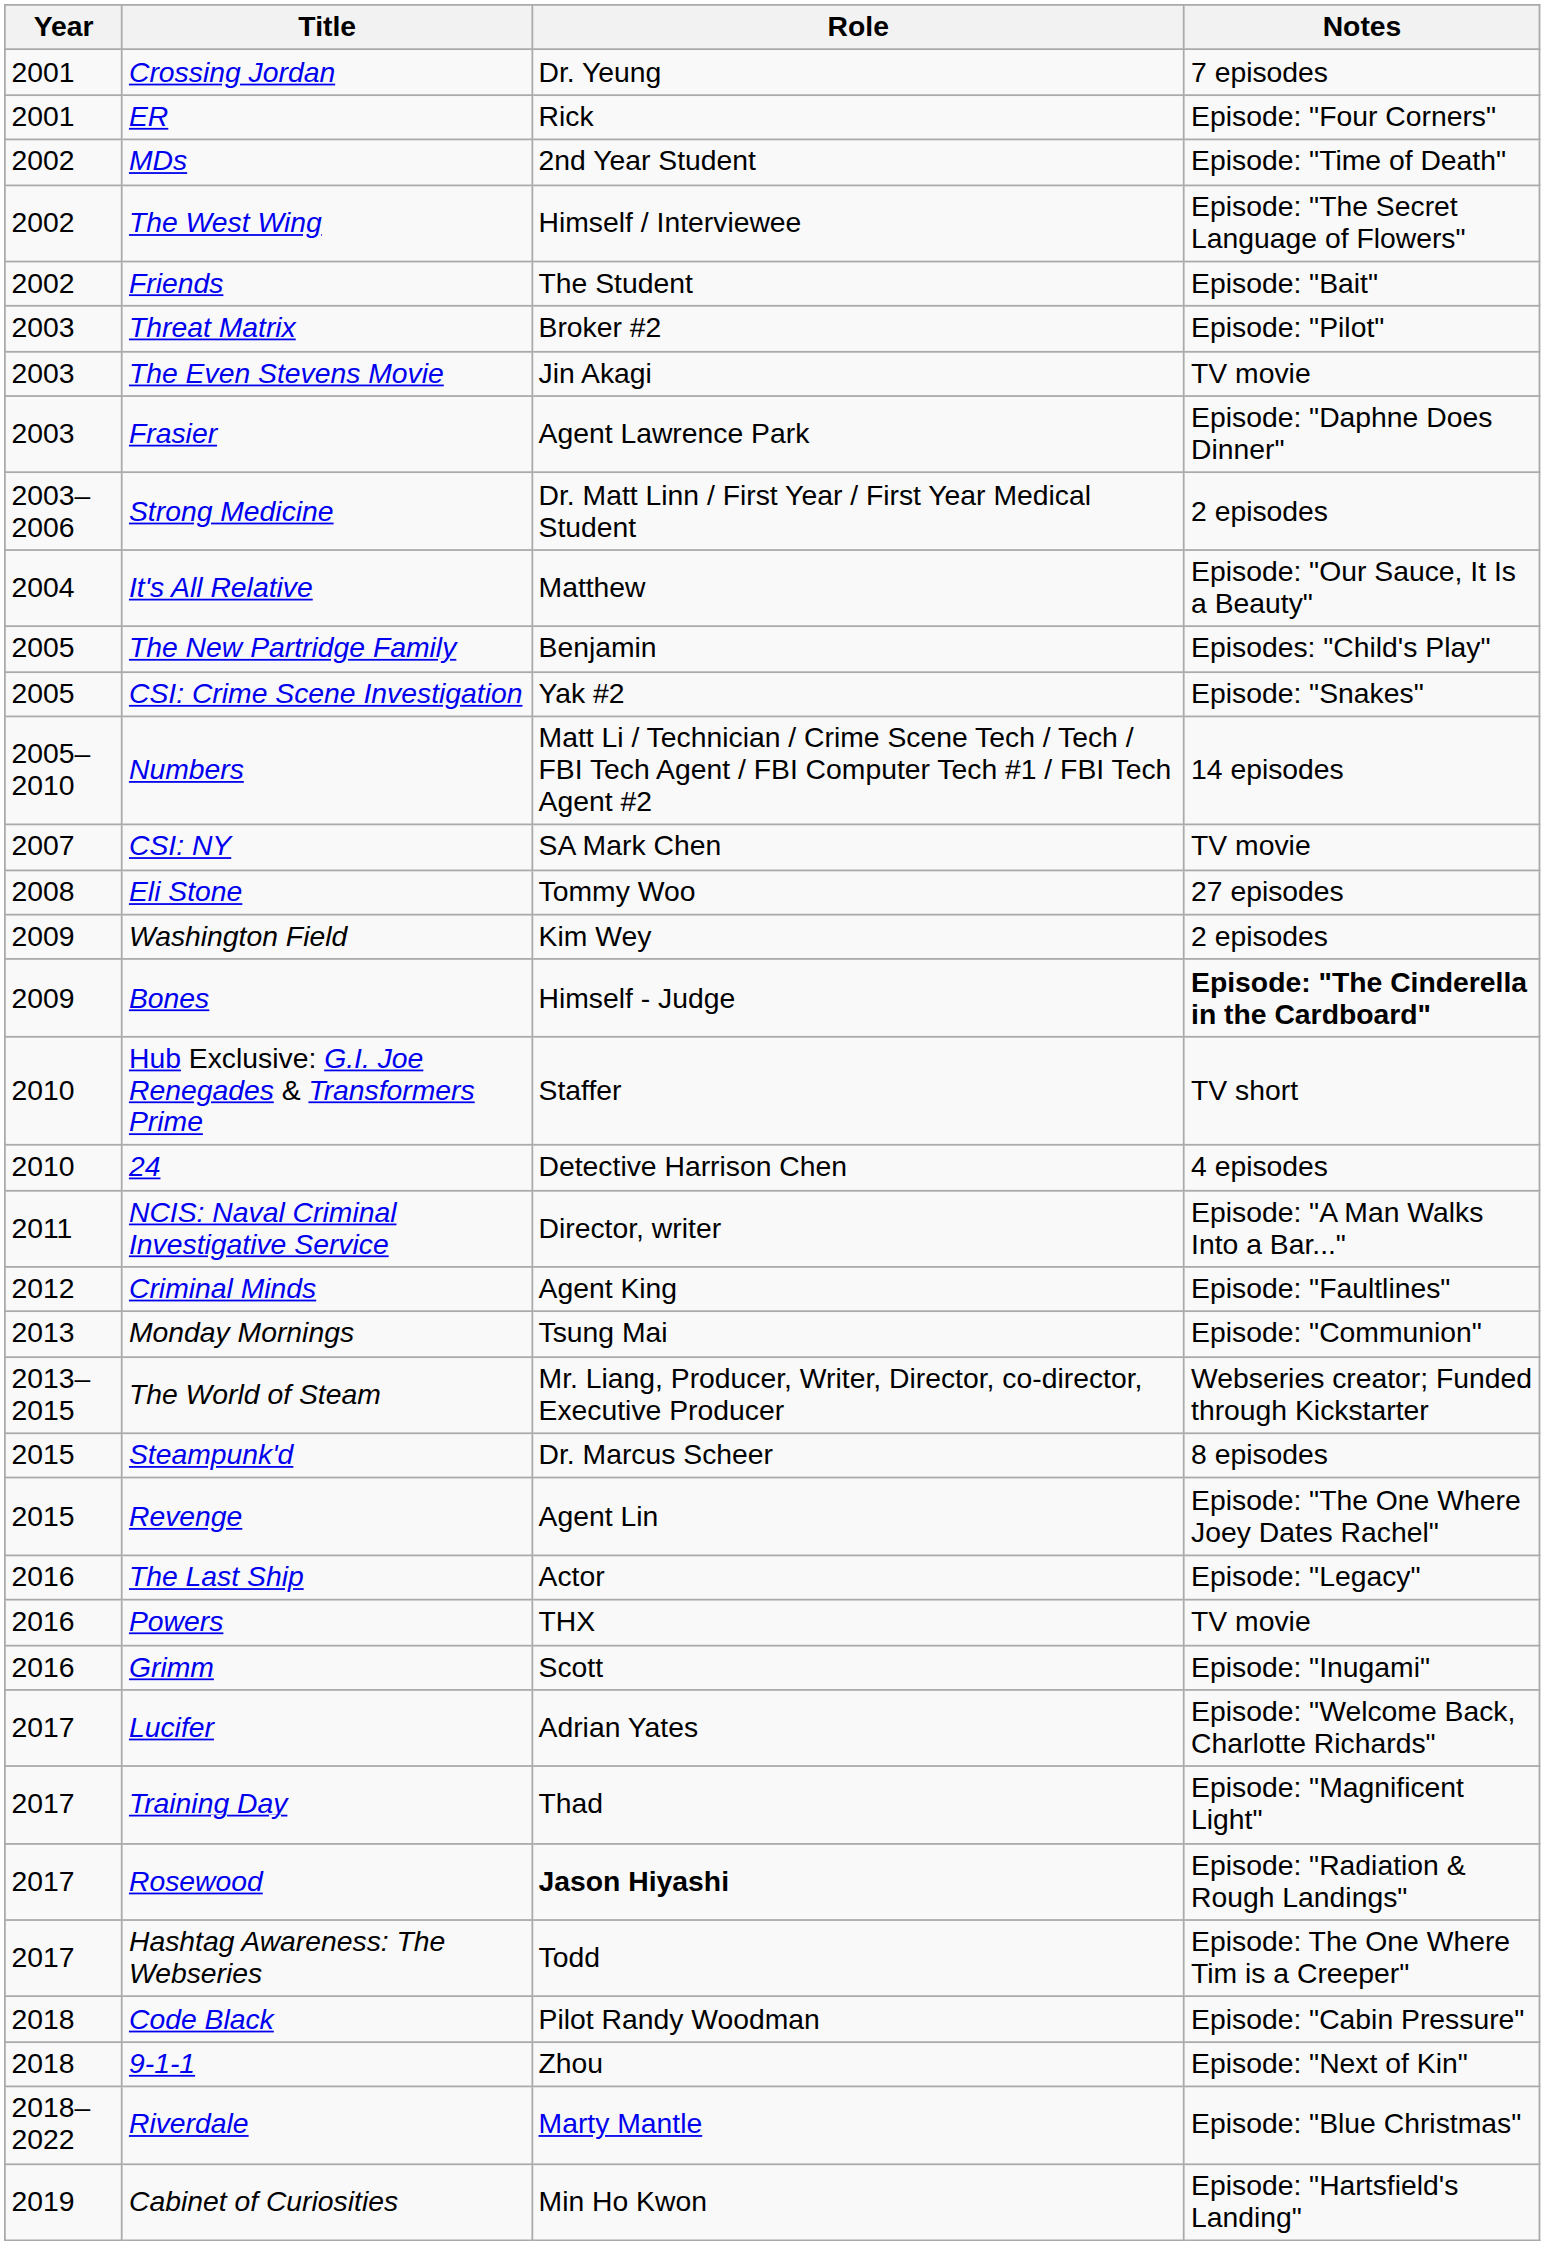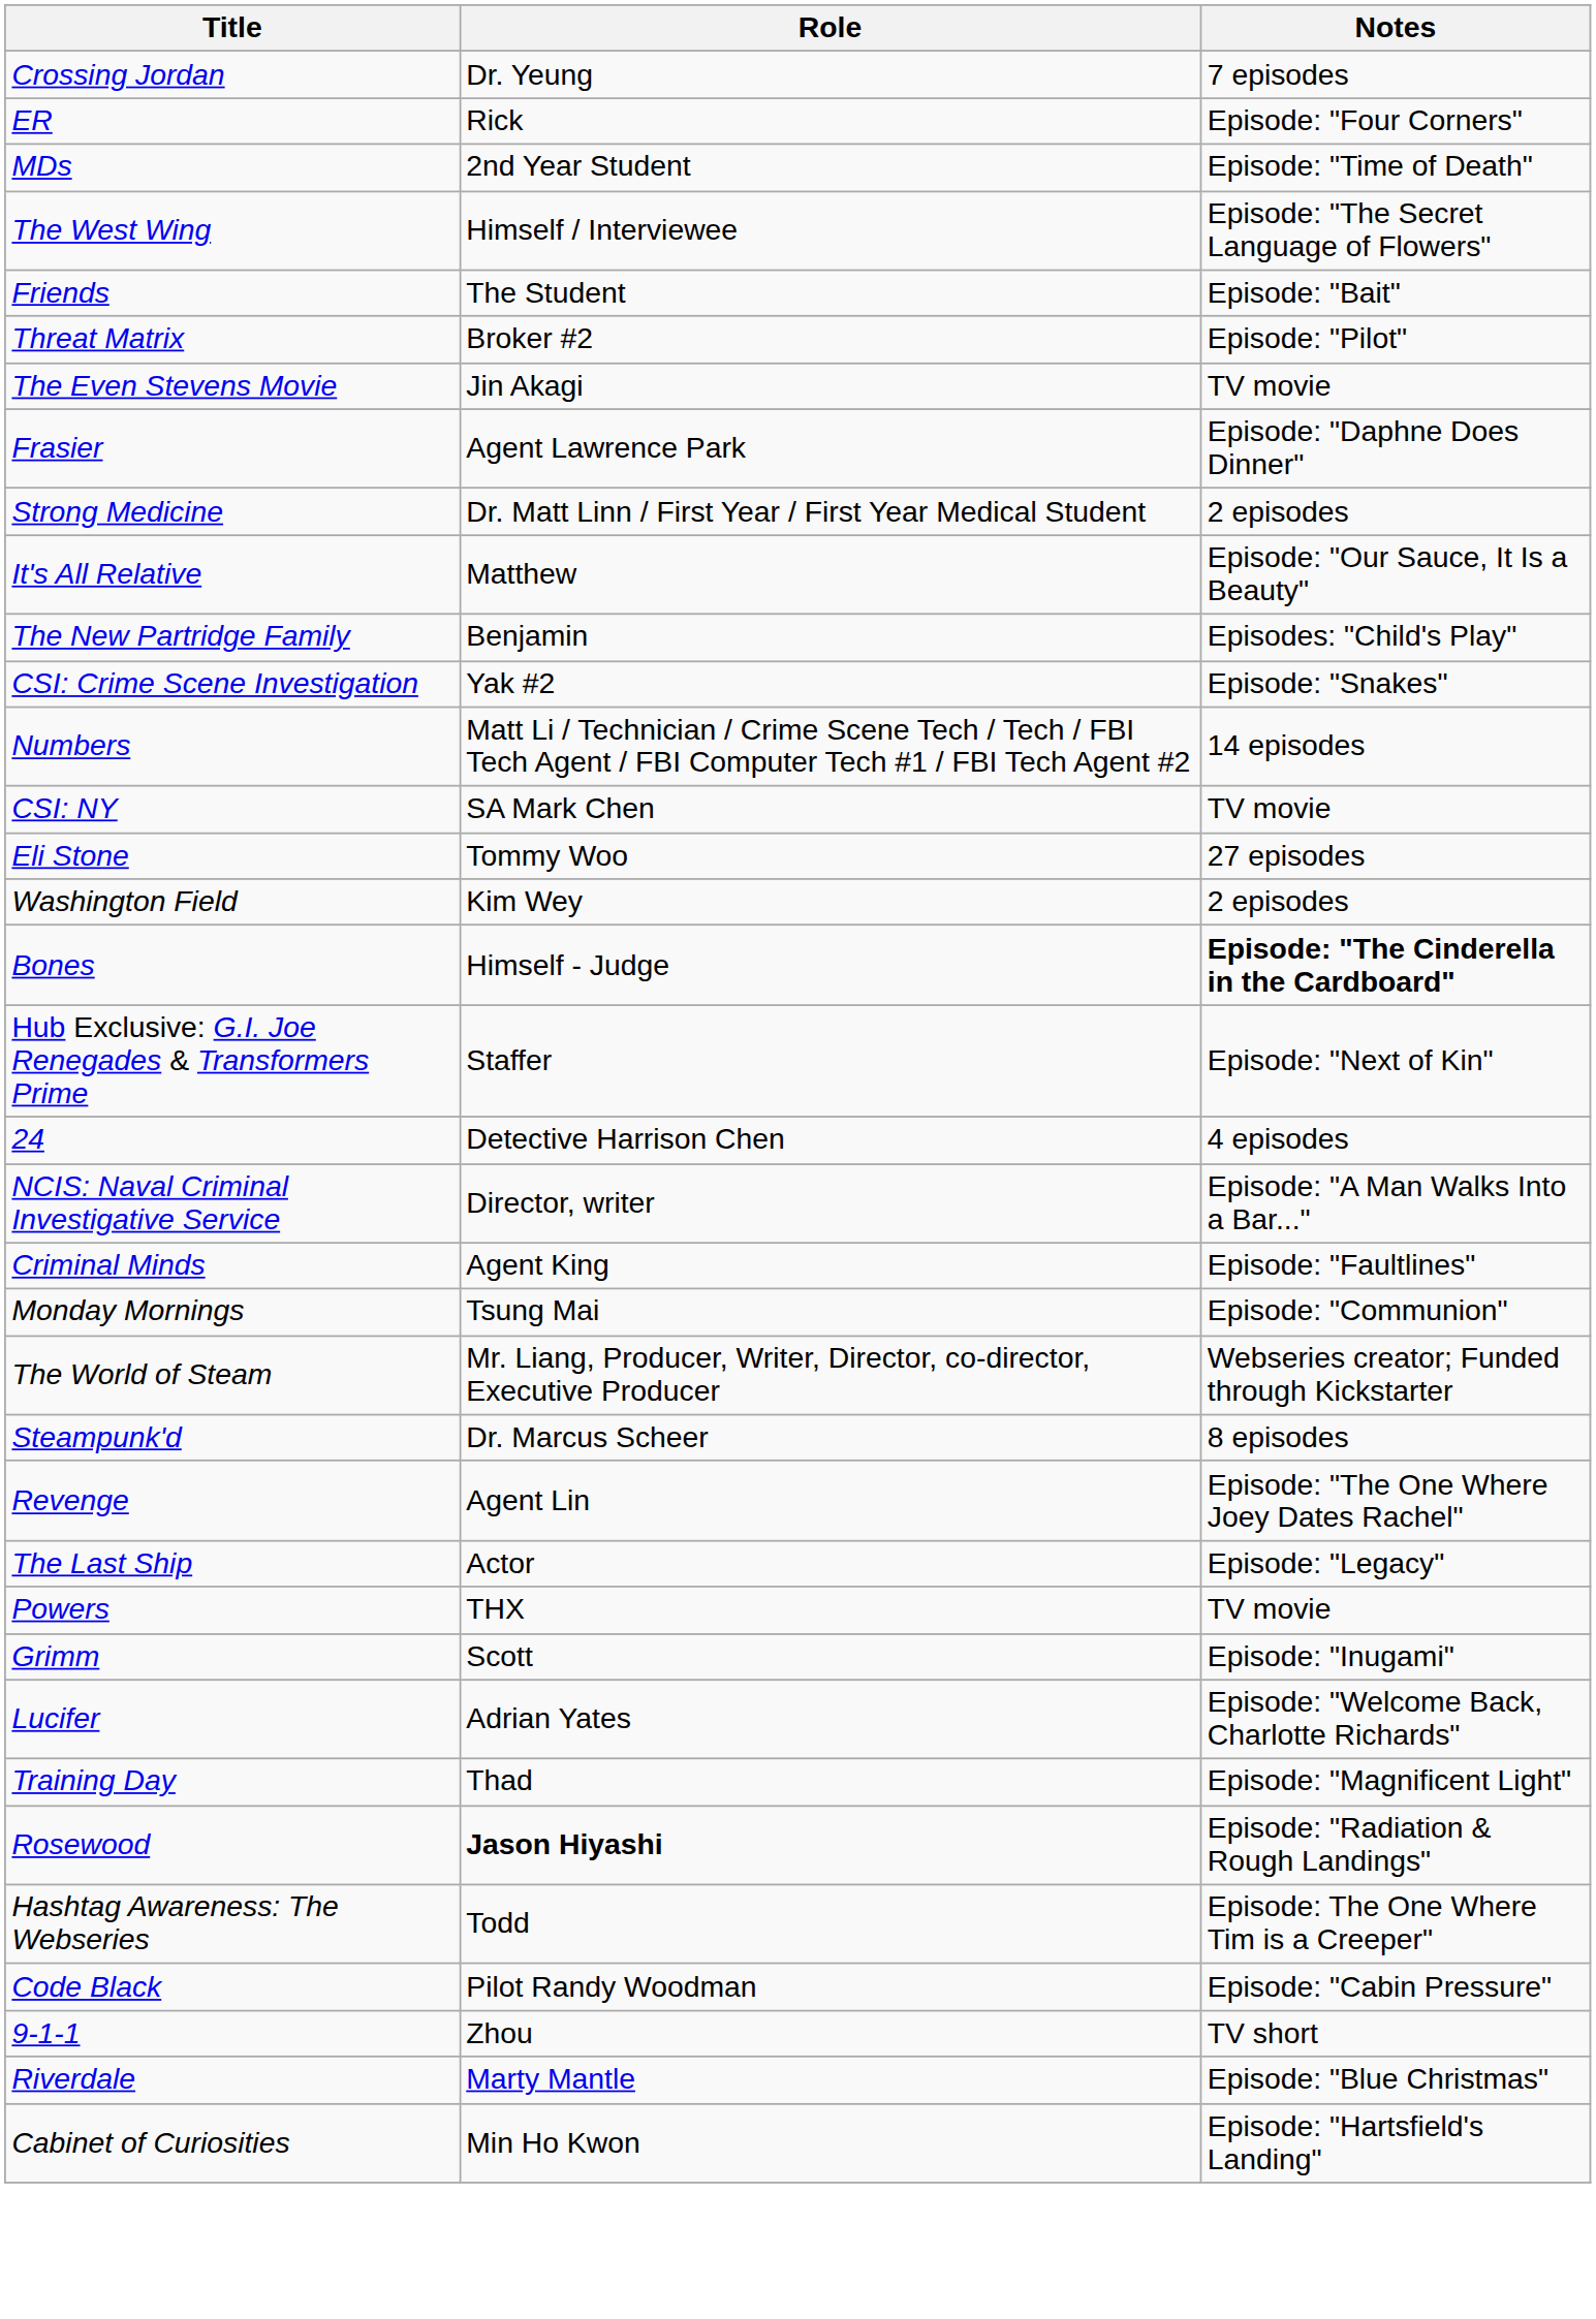 <table class="wikitable sortable">
 <tr>
-<th>Year</th>
 <th>Title</th>
 <th>Role</th>
 <th>Notes</th>
 </tr>
 <tr>
-<td>2001</td>
 <td><em><a href='#'>Crossing Jordan</a></em></td>
 <td>Dr. Yeung</td>
 <td>7 episodes</td>
 </tr>
 <tr>
-<td>2001</td>
 <td><em><a href='#'>ER</a></em></td>
 <td>Rick</td>
 <td>Episode: "Four Corners"</td>
 </tr>
 <tr>
-<td>2002</td>
 <td><em><a href='#'>MDs</a></em></td>
 <td>2nd Year Student</td>
 <td>Episode: "Time of Death"</td>
 </tr>
 <tr>
-<td>2002</td>
 <td><em><a href='#'>The West Wing</a></em></td>
 <td>Himself / Interviewee</td>
 <td>Episode: "The Secret Language of Flowers"</td>
 </tr>
 <tr>
-<td>2002</td>
 <td><em><a href='#'>Friends</a></em></td>
 <td>The Student</td>
 <td>Episode: "Bait"</td>
 </tr>
 <tr>
-<td>2003</td>
 <td><em><a href='#'>Threat Matrix</a></em></td>
 <td>Broker #2</td>
 <td>Episode: "Pilot"</td>
 </tr>
 <tr>
-<td>2003</td>
 <td><em><a href='#'>The Even Stevens Movie</a></em></td>
 <td>Jin Akagi</td>
 <td>TV movie</td>
 </tr>
 <tr>
-<td>2003</td>
 <td><em><a href='#'>Frasier</a></em></td>
 <td>Agent Lawrence Park</td>
 <td>Episode: "Daphne Does Dinner"</td>
 </tr>
 <tr>
-<td>2003–2006</td>
 <td><em><a href='#'>Strong Medicine</a></em></td>
 <td>Dr. Matt Linn / First Year / First Year Medical Student</td>
 <td>2 episodes</td>
 </tr>
 <tr>
-<td>2004</td>
 <td><em><a href='#'>It's All Relative</a></em></td>
 <td>Matthew</td>
 <td>Episode: "Our Sauce, It Is a Beauty"</td>
 </tr>
 <tr>
-<td>2005</td>
 <td><em><a href='#'>The New Partridge Family</a></em></td>
 <td>Benjamin</td>
 <td>Episodes: "Child's Play"</td>
 </tr>
 <tr>
-<td>2005</td>
 <td><em><a href='#'>CSI: Crime Scene Investigation</a></em></td>
 <td>Yak #2</td>
 <td>Episode: "Snakes"</td>
 </tr>
 <tr>
-<td>2005–2010</td>
 <td><em><a href='#'>Numbers</a></em></td>
 <td>Matt Li / Technician / Crime Scene Tech / Tech / FBI Tech Agent / FBI Computer Tech #1 / FBI Tech Agent #2</td>
 <td>14 episodes</td>
 </tr>
 <tr>
-<td>2007</td>
 <td><em><a href='#'>CSI: NY</a></em></td>
 <td>SA Mark Chen</td>
 <td>TV movie</td>
 </tr>
 <tr>
-<td>2008</td>
 <td><em><a href='#'>Eli Stone</a></em></td>
 <td>Tommy Woo</td>
 <td>27 episodes</td>
 </tr>
 <tr>
-<td>2009</td>
 <td><em>Washington Field</em></td>
 <td>Kim Wey</td>
 <td>2 episodes</td>
 </tr>
 <tr>
-<td>2009</td>
 <td><em><a href='#'>Bones</a></em></td>
 <td>Himself - Judge</td>
 <td><strong>Episode: "The Cinderella in the Cardboard"</strong></td>
 </tr>
 <tr>
-<td>2010</td>
 <td><a href='#'>Hub</a> Exclusive: <em><a href='#'>G.I. Joe Renegades</a></em> & <em><a href='#'>Transformers Prime</a></em></td>
 <td>Staffer</td>
-<td>TV short</td>
+<td>Episode: "Next of Kin"</td>
 </tr>
 <tr>
-<td>2010</td>
 <td><em><a href='#'>24</a></em></td>
 <td>Detective Harrison Chen</td>
 <td>4 episodes</td>
 </tr>
 <tr>
-<td>2011</td>
 <td><em><a href='#'>NCIS: Naval Criminal Investigative Service</a></em></td>
 <td>Director, writer</td>
 <td>Episode: "A Man Walks Into a Bar..."</td>
 </tr>
 <tr>
-<td>2012</td>
 <td><em><a href='#'>Criminal Minds</a></em></td>
 <td>Agent King</td>
 <td>Episode: "Faultlines"</td>
 </tr>
 <tr>
-<td>2013</td>
 <td><em>Monday Mornings</em></td>
 <td>Tsung Mai</td>
 <td>Episode: "Communion"</td>
 </tr>
 <tr>
-<td>2013–2015</td>
 <td><em>The World of Steam</em></td>
 <td>Mr. Liang, Producer, Writer, Director, co-director, Executive Producer</td>
 <td>Webseries creator; Funded through Kickstarter</td>
 </tr>
 <tr>
-<td>2015</td>
 <td><em><a href='#'>Steampunk'd</a></em></td>
 <td>Dr. Marcus Scheer</td>
 <td>8 episodes</td>
 </tr>
 <tr>
-<td>2015</td>
 <td><em><a href='#'>Revenge</a></em></td>
 <td>Agent Lin</td>
 <td>Episode: "The One Where Joey Dates Rachel"</td>
 </tr>
 <tr>
-<td>2016</td>
 <td><em><a href='#'>The Last Ship</a></em></td>
 <td>Actor</td>
 <td>Episode: "Legacy"</td>
 </tr>
 <tr>
-<td>2016</td>
 <td><em><a href='#'>Powers</a></em></td>
 <td>THX</td>
 <td>TV movie</td>
 </tr>
 <tr>
-<td>2016</td>
 <td><em><a href='#'>Grimm</a></em></td>
 <td>Scott</td>
 <td>Episode: "Inugami"</td>
 </tr>
 <tr>
-<td>2017</td>
 <td><em><a href='#'>Lucifer</a></em></td>
 <td>Adrian Yates</td>
 <td>Episode: "Welcome Back, Charlotte Richards"</td>
 </tr>
 <tr>
-<td>2017</td>
 <td><em><a href='#'>Training Day</a></em></td>
 <td>Thad</td>
 <td>Episode: "Magnificent Light"</td>
 </tr>
 <tr>
-<td>2017</td>
 <td><em><a href='#'>Rosewood</a></em></td>
 <td><strong>Jason Hiyashi</strong></td>
 <td>Episode: "Radiation & Rough Landings"</td>
 </tr>
 <tr>
-<td>2017</td>
 <td><em>Hashtag Awareness: The Webseries</em></td>
 <td>Todd</td>
 <td>Episode: The One Where Tim is a Creeper"</td>
 </tr>
 <tr>
-<td>2018</td>
 <td><em><a href='#'>Code Black</a></em></td>
 <td>Pilot Randy Woodman</td>
 <td>Episode: "Cabin Pressure"</td>
 </tr>
 <tr>
-<td>2018</td>
 <td><em><a href='#'>9-1-1</a></em></td>
 <td>Zhou</td>
-<td>Episode: "Next of Kin"</td>
+<td>TV short</td>
 </tr>
 <tr>
-<td>2018–2022</td>
 <td><em><a href='#'>Riverdale</a></em></td>
 <td><a href='#'>Marty Mantle</a></td>
 <td>Episode: "Blue Christmas"</td>
 </tr>
 <tr>
-<td>2019</td>
 <td><em>Cabinet of Curiosities</em></td>
 <td>Min Ho Kwon</td>
 <td>Episode: "Hartsfield's Landing"</td>
 </tr>
 </table>
